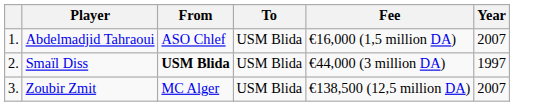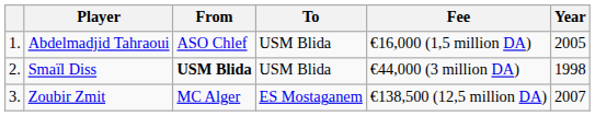 <table class="wikitable plainrowheaders sortable" style="text-align:left;font-size:78%">
 <tr>
 <th scope="col"></th>
 <th scope="col">Player</th>
 <th scope="col">From</th>
 <th scope="col">To</th>
 <th scope="col">Fee</th>
 <th scope="col">Year</th>
 </tr>
 <tr>
 <td>1.</td>
 <td> <a href='#'>Abdelmadjid Tahraoui</a></td>
 <td><a href='#'>ASO Chlef</a></td>
 <td> USM Blida</td>
 <td>€16,000 (1,5 million <a href='#'>DA</a>)</td>
-<td>2007</td>
+<td>2005</td>
 </tr>
 <tr>
 <td>2.</td>
 <td> <a href='#'>Smaïl Diss</a></td>
 <td><strong>USM Blida</strong></td>
 <td> USM Blida</td>
 <td>€44,000 (3 million <a href='#'>DA</a>)</td>
-<td>1997</td>
+<td>1998</td>
 </tr>
 <tr>
 <td>3.</td>
 <td> <a href='#'>Zoubir Zmit</a></td>
 <td><a href='#'>MC Alger</a></td>
-<td> USM Blida</td>
+<td> <a href='#'>ES Mostaganem</a></td>
 <td>€138,500 (12,5 million <a href='#'>DA</a>)</td>
 <td>2007</td>
 </tr>
 </table>
